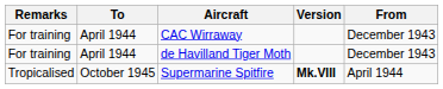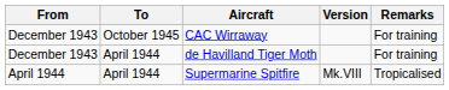 <table class="wikitable">
 <tr>
-<th>Remarks</th>
+<th>From</th>
 <th>To</th>
 <th>Aircraft</th>
 <th>Version</th>
-<th>From</th>
+<th>Remarks</th>
 </tr>
 <tr>
-<td>For training</td>
-<td>April 1944</td>
+<td>December 1943</td>
+<td>October 1945</td>
 <td><a href='#'>CAC Wirraway</a></td>
 <td></td>
-<td>December 1943</td>
+<td>For training</td>
 </tr>
 <tr>
-<td>For training</td>
+<td>December 1943</td>
 <td>April 1944</td>
 <td><a href='#'>de Havilland Tiger Moth</a></td>
 <td></td>
-<td>December 1943</td>
+<td>For training</td>
 </tr>
 <tr>
+<td>April 1944</td>
+<td>April 1944</td>
+<td><a href='#'>Supermarine Spitfire</a></td>
+<td>Mk.VIII</td>
 <td>Tropicalised</td>
-<td>October 1945</td>
-<td><a href='#'>Supermarine Spitfire</a></td>
-<td><strong>Mk.VIII</strong></td>
-<td>April 1944</td>
 </tr>
 </table>
